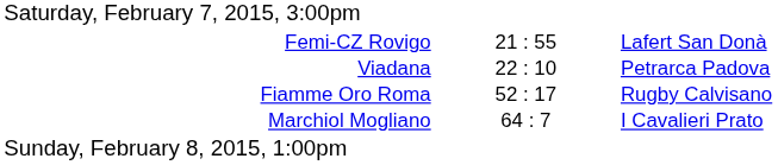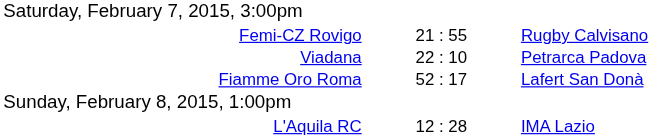 <table style="width:70%;" cellspacing="1">
 <tr>
 <th width=35%></th>
 <th width=15%></th>
 <th></th>
 </tr>
 <tr>
 <td>Saturday, February 7, 2015, 3:00pm</td>
 </tr>
 <tr style=font-size:90%>
 <td align=right><a href='#'>Femi-CZ Rovigo</a></td>
 <td align=center>21 : 55</td>
-<td><a href='#'>Lafert San Donà</a></td>
+<td><a href='#'>Rugby Calvisano</a></td>
 </tr>
 <tr style=font-size:90%>
 <td align=right><a href='#'>Viadana</a></td>
 <td align=center>22 : 10</td>
 <td><a href='#'>Petrarca Padova</a></td>
 </tr>
 <tr style=font-size:90%>
 <td align=right><a href='#'>Fiamme Oro Roma</a></td>
 <td align=center>52 : 17</td>
-<td><a href='#'>Rugby Calvisano</a></td>
-</tr>
-<tr style=font-size:90%>
-<td align=right><a href='#'>Marchiol Mogliano</a></td>
-<td align=center>64 : 7</td>
-<td><a href='#'>I Cavalieri Prato</a></td>
+<td><a href='#'>Lafert San Donà</a></td>
 </tr>
 <tr>
 <td>Sunday, February 8, 2015, 1:00pm</td>
 </tr>
+<tr style=font-size:90%>
+<td align=right><a href='#'>L'Aquila RC</a></td>
+<td align=center>12 : 28</td>
+<td><a href='#'>IMA Lazio</a></td>
+</tr>
 </table>
